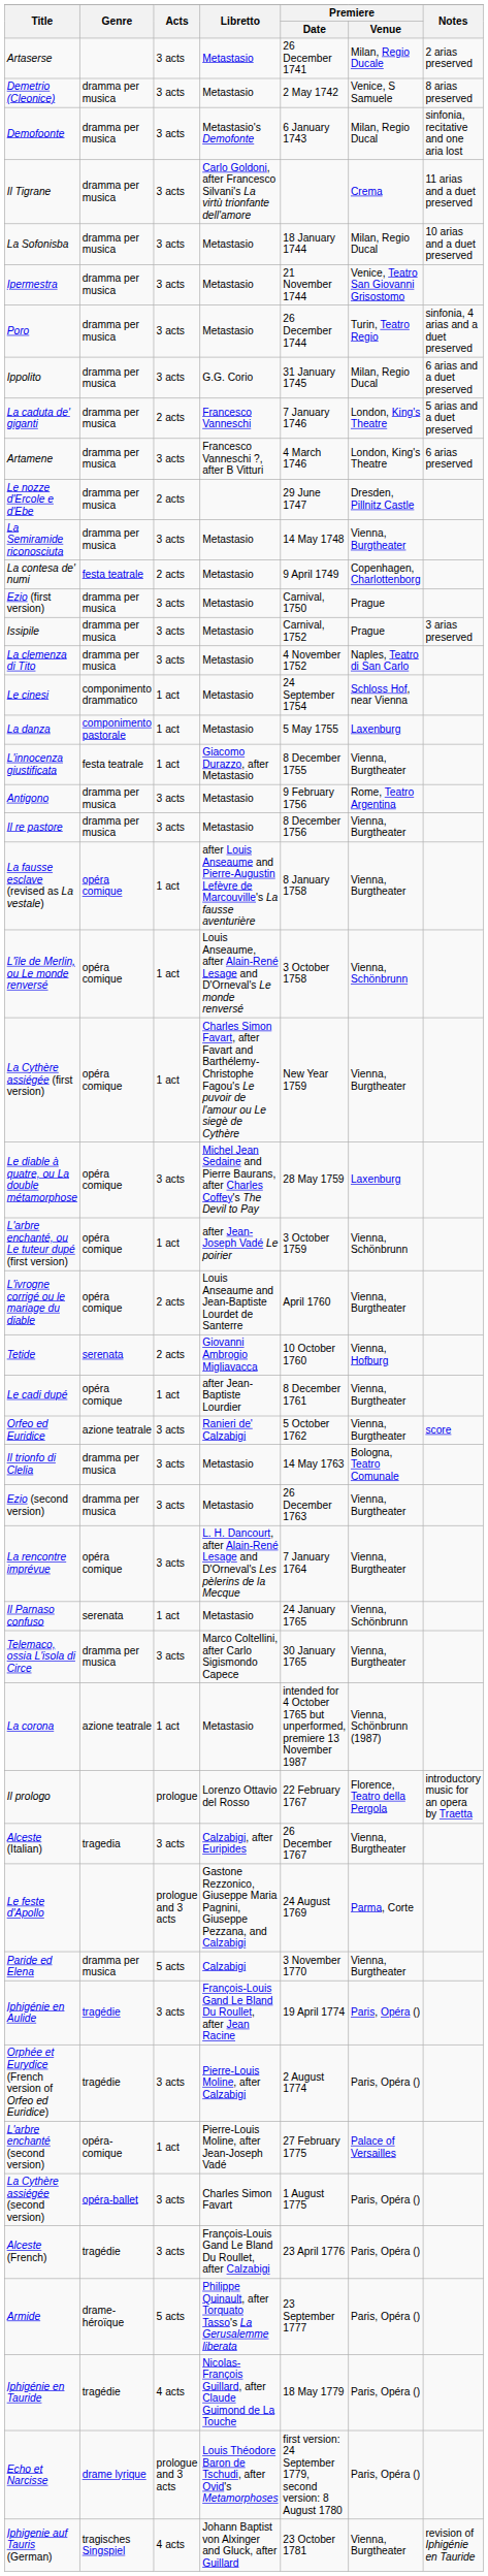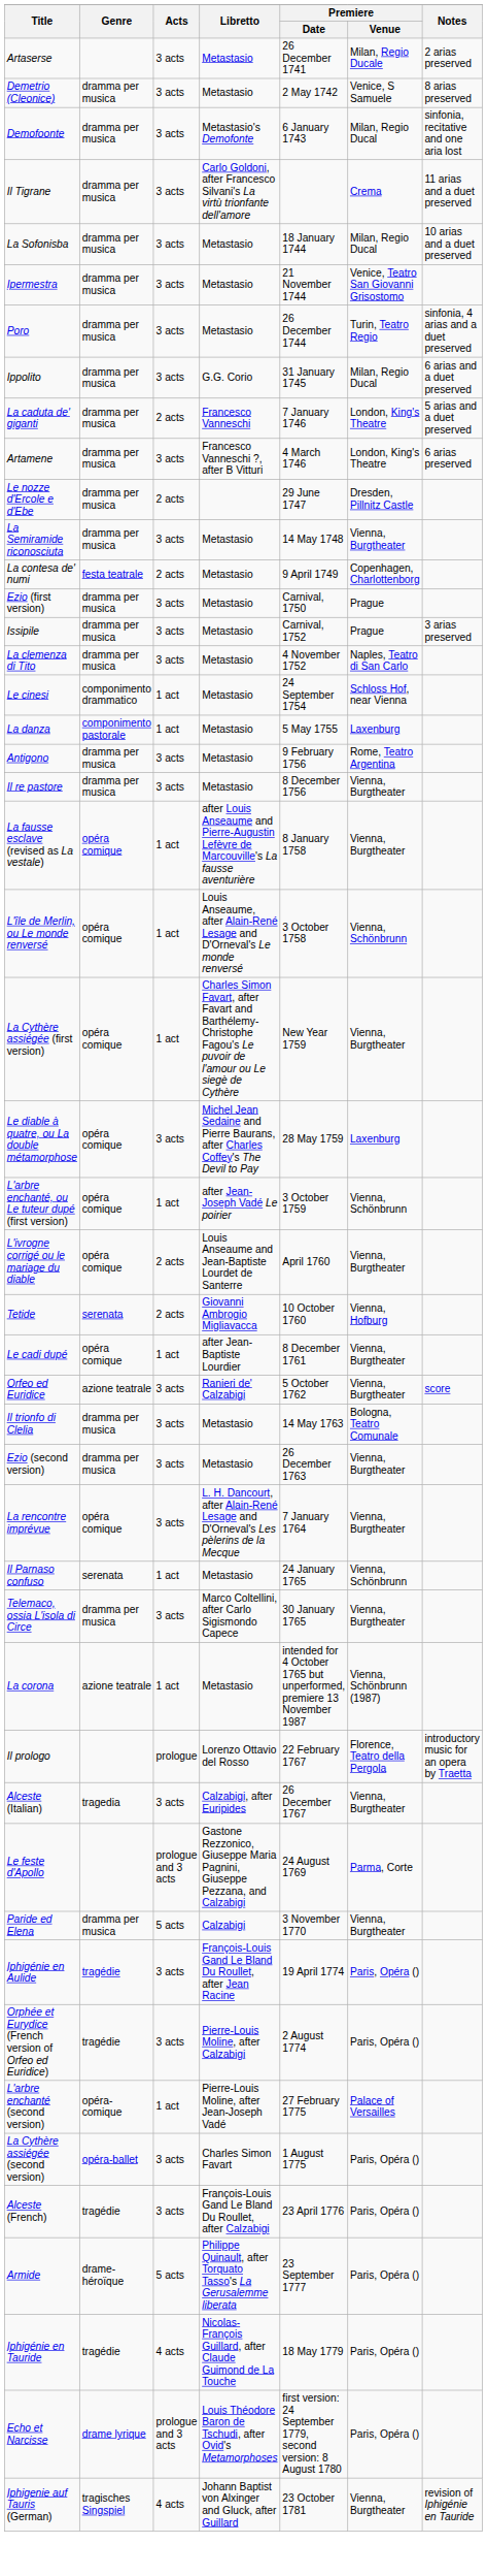 <table class = "wikitable sortable plainrowheaders">
 <tr>
 </tr>
 <tr>
 <th rowspan="2">Title</th>
 <th rowspan="2">Genre</th>
 <th rowspan="2">Acts</th>
 <th rowspan="2">Libretto</th>
 <th colspan="2">Premiere</th>
 <th rowspan="2" class="unsortable">Notes</th>
 </tr>
 <tr>
 <th>Date</th>
 <th>Venue</th>
 </tr>
 <tr>
 <td><em>Artaserse</em></td>
 <td></td>
 <td>3 acts</td>
 <td><a href='#'>Metastasio</a></td>
 <td>26 December 1741</td>
 <td>Milan, <a href='#'>Regio Ducale</a></td>
 <td>2 arias preserved</td>
 </tr>
 <tr>
 <td><em><a href='#'>Demetrio (Cleonice)</a></em></td>
 <td>dramma per musica</td>
 <td>3 acts</td>
 <td>Metastasio</td>
 <td>2 May 1742</td>
 <td>Venice, S Samuele</td>
 <td>8 arias preserved</td>
 </tr>
 <tr>
 <td><em><a href='#'>Demofoonte</a></em></td>
 <td>dramma per musica</td>
 <td>3 acts</td>
 <td>Metastasio's <em><a href='#'>Demofonte</a></em></td>
 <td>6 January 1743</td>
 <td>Milan, Regio Ducal</td>
 <td>sinfonia, recitative and one aria lost</td>
 </tr>
 <tr>
 <td><em>Il Tigrane</em></td>
 <td>dramma per musica</td>
 <td>3 acts</td>
 <td><a href='#'>Carlo Goldoni</a>, after Francesco Silvani's <em>La virtù trionfante dell'amore</em></td>
 <td></td>
 <td><a href='#'>Crema</a></td>
 <td>11 arias and a duet preserved</td>
 </tr>
 <tr>
 <td><em>La Sofonisba</em></td>
 <td>dramma per musica</td>
 <td>3 acts</td>
 <td>Metastasio</td>
 <td>18 January 1744</td>
 <td>Milan, Regio Ducal</td>
 <td>10 arias and a duet preserved</td>
 </tr>
 <tr>
 <td><em><a href='#'>Ipermestra</a></em></td>
 <td>dramma per musica</td>
 <td>3 acts</td>
 <td>Metastasio</td>
 <td>21 November 1744</td>
 <td>Venice, <a href='#'>Teatro San Giovanni Grisostomo</a></td>
 <td></td>
 </tr>
 <tr>
 <td><em><a href='#'>Poro</a></em></td>
 <td>dramma per musica</td>
 <td>3 acts</td>
 <td>Metastasio</td>
 <td>26 December 1744</td>
 <td>Turin, <a href='#'>Teatro Regio</a></td>
 <td>sinfonia, 4 arias and a duet preserved</td>
 </tr>
 <tr>
 <td><em>Ippolito</em></td>
 <td>dramma per musica</td>
 <td>3 acts</td>
 <td>G.G. Corio</td>
 <td>31 January 1745</td>
 <td>Milan, Regio Ducal</td>
 <td>6 arias and a duet preserved</td>
 </tr>
 <tr>
 <td><em><a href='#'>La caduta de' giganti</a></em></td>
 <td>dramma per musica</td>
 <td>2 acts</td>
 <td><a href='#'>Francesco Vanneschi</a></td>
 <td>7 January 1746</td>
 <td>London, <a href='#'>King's Theatre</a></td>
 <td>5 arias and a duet preserved</td>
 </tr>
 <tr>
 <td><em>Artamene</em></td>
 <td>dramma per musica</td>
 <td>3 acts</td>
 <td>Francesco Vanneschi ?, after B Vitturi</td>
 <td>4 March 1746</td>
 <td>London, King's Theatre</td>
 <td>6 arias preserved</td>
 </tr>
 <tr>
 <td><em><a href='#'>Le nozze d'Ercole e d'Ebe</a></em></td>
 <td>dramma per musica</td>
 <td>2 acts</td>
 <td></td>
 <td>29 June 1747</td>
 <td>Dresden, <a href='#'>Pillnitz Castle</a></td>
 <td></td>
 </tr>
 <tr>
 <td><em><a href='#'>La Semiramide riconosciuta</a></em></td>
 <td>dramma per musica</td>
 <td>3 acts</td>
 <td>Metastasio</td>
 <td>14 May 1748</td>
 <td>Vienna, <a href='#'>Burgtheater</a></td>
 <td></td>
 </tr>
 <tr>
 <td><em>La contesa de' numi</em></td>
 <td><a href='#'>festa teatrale</a></td>
 <td>2 acts</td>
 <td>Metastasio</td>
 <td>9 April 1749</td>
 <td>Copenhagen, <a href='#'>Charlottenborg</a></td>
 <td></td>
 </tr>
 <tr>
 <td><em><a href='#'>Ezio</a></em> (first version)</td>
 <td>dramma per musica</td>
 <td>3 acts</td>
 <td>Metastasio</td>
 <td>Carnival, 1750</td>
 <td>Prague</td>
 <td></td>
 </tr>
 <tr>
 <td><em>Issipile</em></td>
 <td>dramma per musica</td>
 <td>3 acts</td>
 <td>Metastasio</td>
 <td>Carnival, 1752</td>
 <td>Prague</td>
 <td>3 arias preserved</td>
 </tr>
 <tr>
 <td><em><a href='#'>La clemenza di Tito</a></em></td>
 <td>dramma per musica</td>
 <td>3 acts</td>
 <td>Metastasio</td>
 <td>4 November 1752</td>
 <td>Naples, <a href='#'>Teatro di San Carlo</a></td>
 <td></td>
 </tr>
 <tr>
 <td><em><a href='#'>Le cinesi</a></em></td>
 <td>componimento drammatico</td>
 <td>1 act</td>
 <td>Metastasio</td>
 <td>24 September 1754</td>
 <td><a href='#'>Schloss Hof</a>, near Vienna</td>
 <td></td>
 </tr>
 <tr>
 <td><em><a href='#'>La danza</a></em></td>
 <td><a href='#'>componimento pastorale</a></td>
 <td>1 act</td>
 <td>Metastasio</td>
 <td>5 May 1755</td>
 <td><a href='#'>Laxenburg</a></td>
-<td></td>
-</tr>
-<tr>
-<td><em><a href='#'>L'innocenza giustificata</a></em></td>
-<td>festa teatrale</td>
-<td>1 act</td>
-<td><a href='#'>Giacomo Durazzo</a>, after Metastasio</td>
-<td>8 December 1755</td>
-<td>Vienna, Burgtheater</td>
 <td></td>
 </tr>
 <tr>
 <td><em><a href='#'>Antigono</a></em></td>
 <td>dramma per musica</td>
 <td>3 acts</td>
 <td>Metastasio</td>
 <td>9 February 1756</td>
 <td>Rome, <a href='#'>Teatro Argentina</a></td>
 <td></td>
 </tr>
 <tr>
 <td><em><a href='#'>Il re pastore</a></em></td>
 <td>dramma per musica</td>
 <td>3 acts</td>
 <td>Metastasio</td>
 <td>8 December 1756</td>
 <td>Vienna, Burgtheater</td>
 <td></td>
 </tr>
 <tr>
 <td><em><a href='#'>La fausse esclave</a></em> (revised as <em>La vestale</em>)</td>
 <td><a href='#'>opéra comique</a></td>
 <td>1 act</td>
 <td>after <a href='#'>Louis Anseaume</a> and <a href='#'>Pierre-Augustin Lefèvre de Marcouville</a>'s <em>La fausse aventurière</em></td>
 <td>8 January 1758</td>
 <td>Vienna, Burgtheater</td>
 <td></td>
 </tr>
 <tr>
 <td><em><a href='#'>L'île de Merlin, ou Le monde renversé</a></em></td>
 <td>opéra comique</td>
 <td>1 act</td>
 <td>Louis Anseaume, after <a href='#'>Alain-René Lesage</a> and D'Orneval's <em>Le monde renversé</em></td>
 <td>3 October 1758</td>
 <td>Vienna, <a href='#'>Schönbrunn</a></td>
 <td></td>
 </tr>
 <tr>
 <td><em><a href='#'>La Cythère assiégée</a></em> (first version)</td>
 <td>opéra comique</td>
 <td>1 act</td>
 <td><a href='#'>Charles Simon Favart</a>, after Favart and Barthélemy-Christophe Fagou's <em>Le puvoir de l'amour ou Le siegè de Cythère</em></td>
 <td>New Year 1759</td>
 <td>Vienna, Burgtheater</td>
 <td></td>
 </tr>
 <tr>
 <td><em><a href='#'>Le diable à quatre, ou La double métamorphose</a></em></td>
 <td>opéra comique</td>
 <td>3 acts</td>
 <td><a href='#'>Michel Jean Sedaine</a> and Pierre Baurans, after <a href='#'>Charles Coffey</a>'s <em>The Devil to Pay</em></td>
 <td>28 May 1759</td>
 <td><a href='#'>Laxenburg</a></td>
 <td></td>
 </tr>
 <tr>
 <td><em><a href='#'>L'arbre enchanté, ou Le tuteur dupé</a></em> (first version)</td>
 <td>opéra comique</td>
 <td>1 act</td>
 <td>after <a href='#'>Jean-Joseph Vadé</a> <em>Le poirier</em></td>
 <td>3 October 1759</td>
 <td>Vienna, Schönbrunn</td>
 <td></td>
 </tr>
 <tr>
 <td><em><a href='#'>L'ivrogne corrigé ou le mariage du diable</a></em></td>
 <td>opéra comique</td>
 <td>2 acts</td>
 <td>Louis Anseaume and Jean-Baptiste Lourdet de Santerre</td>
 <td>April 1760</td>
 <td>Vienna, Burgtheater</td>
 <td></td>
 </tr>
 <tr>
 <td><em><a href='#'>Tetide</a></em></td>
 <td><a href='#'>serenata</a></td>
 <td>2 acts</td>
 <td><a href='#'>Giovanni Ambrogio Migliavacca</a></td>
 <td>10 October 1760</td>
 <td>Vienna, <a href='#'>Hofburg</a></td>
 <td></td>
 </tr>
 <tr>
 <td><em><a href='#'>Le cadi dupé</a></em></td>
 <td>opéra comique</td>
 <td>1 act</td>
 <td>after Jean-Baptiste Lourdier</td>
 <td>8 December 1761</td>
 <td>Vienna, Burgtheater</td>
 <td></td>
 </tr>
 <tr>
 <td><em><a href='#'>Orfeo ed Euridice</a></em></td>
 <td>azione teatrale</td>
 <td>3 acts</td>
 <td><a href='#'>Ranieri de' Calzabigi</a></td>
 <td>5 October 1762</td>
 <td>Vienna, Burgtheater</td>
 <td><a href='#'>score</a></td>
 </tr>
 <tr>
 <td><em><a href='#'>Il trionfo di Clelia</a></em></td>
 <td>dramma per musica</td>
 <td>3 acts</td>
 <td>Metastasio</td>
 <td>14 May 1763</td>
 <td>Bologna, <a href='#'>Teatro Comunale</a></td>
 <td></td>
 </tr>
 <tr>
 <td><em><a href='#'>Ezio</a></em> (second version)</td>
 <td>dramma per musica</td>
 <td>3 acts</td>
 <td>Metastasio</td>
 <td>26 December 1763</td>
 <td>Vienna, Burgtheater</td>
 <td></td>
 </tr>
 <tr>
 <td><em><a href='#'>La rencontre imprévue</a></em></td>
 <td>opéra comique</td>
 <td>3 acts</td>
 <td><a href='#'>L. H. Dancourt</a>, after <a href='#'>Alain-René Lesage</a> and D'Orneval's <em>Les pèlerins de la Mecque</em></td>
 <td>7 January 1764</td>
 <td>Vienna, Burgtheater</td>
 <td></td>
 </tr>
 <tr>
 <td><em><a href='#'>Il Parnaso confuso</a></em></td>
 <td>serenata</td>
 <td>1 act</td>
 <td>Metastasio</td>
 <td>24 January 1765</td>
 <td>Vienna, Schönbrunn</td>
 <td></td>
 </tr>
 <tr>
 <td><em><a href='#'>Telemaco, ossia L'isola di Circe</a></em></td>
 <td>dramma per musica</td>
 <td>3 acts</td>
 <td>Marco Coltellini, after Carlo Sigismondo Capece</td>
 <td>30 January 1765</td>
 <td>Vienna, Burgtheater</td>
 <td></td>
 </tr>
 <tr>
 <td><em><a href='#'>La corona</a></em></td>
 <td>azione teatrale</td>
 <td>1 act</td>
 <td>Metastasio</td>
 <td>intended for 4 October 1765 but unperformed, premiere 13 November 1987</td>
 <td>Vienna, Schönbrunn (1987)</td>
 <td></td>
 </tr>
 <tr>
 <td><em>Il prologo</em></td>
 <td></td>
 <td>prologue</td>
 <td>Lorenzo Ottavio del Rosso</td>
 <td>22 February 1767</td>
 <td>Florence, <a href='#'>Teatro della Pergola</a></td>
 <td>introductory music for an opera by <a href='#'>Traetta</a></td>
 </tr>
 <tr>
 <td><em><a href='#'>Alceste</a></em> (Italian)</td>
 <td>tragedia</td>
 <td>3 acts</td>
 <td><a href='#'>Calzabigi</a>, after <a href='#'>Euripides</a></td>
 <td>26 December 1767</td>
 <td>Vienna, Burgtheater</td>
 <td></td>
 </tr>
 <tr>
 <td><em><a href='#'>Le feste d'Apollo</a></em></td>
 <td></td>
 <td>prologue and 3 acts</td>
 <td>Gastone Rezzonico, Giuseppe Maria Pagnini, Giuseppe Pezzana, and <a href='#'>Calzabigi</a></td>
 <td>24 August 1769</td>
 <td><a href='#'>Parma</a>, Corte</td>
 <td></td>
 </tr>
 <tr>
 <td><em><a href='#'>Paride ed Elena</a></em></td>
 <td>dramma per musica</td>
 <td>5 acts</td>
 <td><a href='#'>Calzabigi</a></td>
 <td>3 November 1770</td>
 <td>Vienna, Burgtheater</td>
 <td></td>
 </tr>
 <tr>
 <td><em><a href='#'>Iphigénie en Aulide</a></em></td>
 <td><a href='#'>tragédie</a></td>
 <td>3 acts</td>
 <td><a href='#'>François-Louis Gand Le Bland Du Roullet</a>, after <a href='#'>Jean Racine</a></td>
 <td>19 April 1774</td>
 <td><a href='#'>Paris</a>, <a href='#'>Opéra</a> (<a href='#'></a>)</td>
 <td></td>
 </tr>
 <tr>
 <td><em><a href='#'>Orphée et Eurydice</a></em><br>(French version of <em>Orfeo ed Euridice</em>)</td>
 <td>tragédie</td>
 <td>3 acts</td>
 <td><a href='#'>Pierre-Louis Moline</a>, after <a href='#'>Calzabigi</a></td>
 <td>2 August 1774</td>
 <td>Paris, Opéra ()</td>
 <td></td>
 </tr>
 <tr>
 <td><em><a href='#'>L'arbre enchanté</a></em> (second version)</td>
 <td>opéra-comique</td>
 <td>1 act</td>
 <td>Pierre-Louis Moline, after Jean-Joseph Vadé</td>
 <td>27 February 1775</td>
 <td><a href='#'>Palace of Versailles</a></td>
 <td></td>
 </tr>
 <tr>
 <td><em><a href='#'>La Cythère assiégée</a></em> (second version)</td>
 <td><a href='#'>opéra-ballet</a></td>
 <td>3 acts</td>
 <td>Charles Simon Favart</td>
 <td>1 August 1775</td>
 <td>Paris, Opéra ()</td>
 <td></td>
 </tr>
 <tr>
 <td><em><a href='#'>Alceste</a></em> (French)</td>
 <td>tragédie</td>
 <td>3 acts</td>
 <td>François-Louis Gand Le Bland Du Roullet, after <a href='#'>Calzabigi</a></td>
 <td>23 April 1776</td>
 <td>Paris, Opéra ()</td>
 <td></td>
 </tr>
 <tr>
 <td><em><a href='#'>Armide</a></em></td>
 <td>drame-héroïque</td>
 <td>5 acts</td>
 <td><a href='#'>Philippe Quinault</a>, after <a href='#'>Torquato Tasso</a>'s <em><a href='#'>La Gerusalemme liberata</a></em></td>
 <td>23 September 1777</td>
 <td>Paris, Opéra ()</td>
 <td></td>
 </tr>
 <tr>
 <td><em><a href='#'>Iphigénie en Tauride</a></em></td>
 <td>tragédie</td>
 <td>4 acts</td>
 <td><a href='#'>Nicolas-François Guillard</a>, after <a href='#'>Claude Guimond de La Touche</a></td>
 <td>18 May 1779</td>
 <td>Paris, Opéra ()</td>
 <td></td>
 </tr>
 <tr>
 <td><em><a href='#'>Echo et Narcisse</a></em></td>
 <td><a href='#'>drame lyrique</a></td>
 <td>prologue and 3 acts</td>
 <td><a href='#'>Louis Théodore Baron de Tschudi</a>, after <a href='#'>Ovid</a>'s <em><a href='#'>Metamorphoses</a></em></td>
 <td>first version: 24 September 1779, second version: 8 August 1780</td>
 <td>Paris, Opéra ()</td>
 <td></td>
 </tr>
 <tr>
 <td><em><a href='#'>Iphigenie auf Tauris</a></em> (German)</td>
 <td>tragisches <a href='#'>Singspiel</a></td>
 <td>4 acts</td>
 <td>Johann Baptist von Alxinger and Gluck, after <a href='#'>Guillard</a></td>
 <td>23 October 1781</td>
 <td>Vienna, Burgtheater</td>
 <td>revision of <em>Iphigénie en Tauride</em></td>
 </tr>
 </table>
